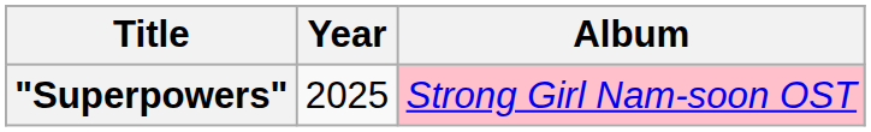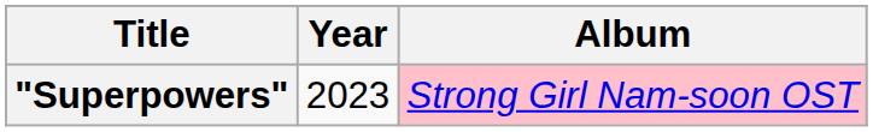 <table class="wikitable plainrowheaders" style="text-align:center">
 <tr>
 <th scope="col">Title</th>
 <th scope="col">Year</th>
 <th scope="col">Album</th>
 </tr>
 <tr>
 <th scope="row">"Superpowers"</th>
-<td>2025</td>
+<td>2023</td>
 <td style="background: pink;"><em><a href='#'>Strong Girl Nam-soon OST</a></em></td>
 </tr>
 </table>
